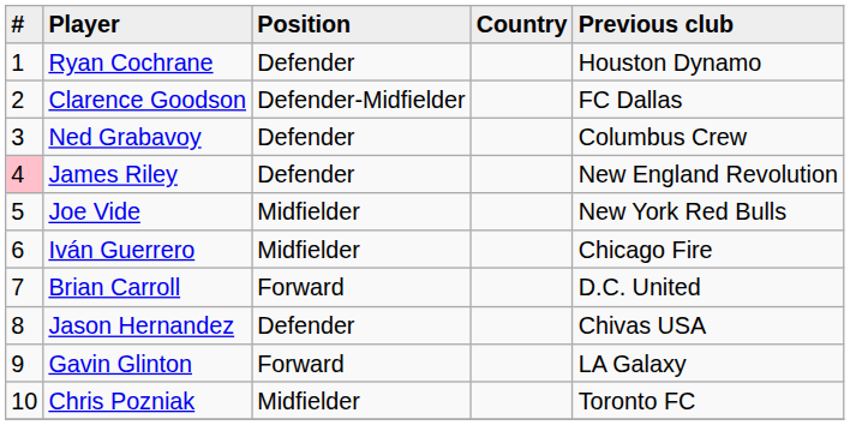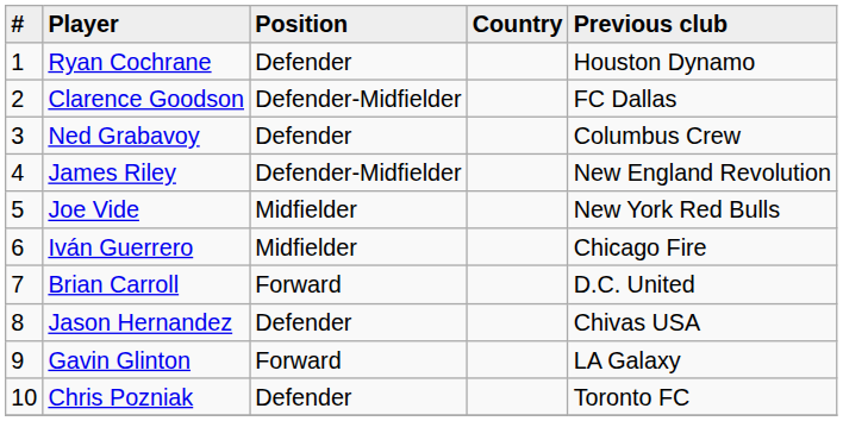 <table class="wikitable" style="font-size:95%;">
 <tr bgcolor="#eeeeee">
 <td><strong>#</strong></td>
 <td><strong>Player</strong></td>
 <td><strong>Position</strong></td>
 <td><strong>Country</strong></td>
 <td><strong>Previous club</strong></td>
 </tr>
 <tr>
 <td>1</td>
 <td><a href='#'>Ryan Cochrane</a></td>
 <td>Defender</td>
 <td></td>
 <td>Houston Dynamo</td>
 </tr>
 <tr>
 <td>2</td>
 <td><a href='#'>Clarence Goodson</a></td>
 <td>Defender-Midfielder</td>
 <td></td>
 <td>FC Dallas</td>
 </tr>
 <tr>
 <td>3</td>
 <td><a href='#'>Ned Grabavoy</a></td>
 <td>Defender</td>
 <td></td>
 <td>Columbus Crew</td>
 </tr>
 <tr>
-<td style="background: pink;">4</td>
+<td>4</td>
 <td><a href='#'>James Riley</a></td>
-<td>Defender</td>
+<td>Defender-Midfielder</td>
 <td></td>
 <td>New England Revolution</td>
 </tr>
 <tr>
 <td>5</td>
 <td><a href='#'>Joe Vide</a></td>
 <td>Midfielder</td>
 <td></td>
 <td>New York Red Bulls</td>
 </tr>
 <tr>
 <td>6</td>
 <td><a href='#'>Iván Guerrero</a></td>
 <td>Midfielder</td>
 <td></td>
 <td>Chicago Fire</td>
 </tr>
 <tr>
 <td>7</td>
 <td><a href='#'>Brian Carroll</a></td>
 <td>Forward</td>
 <td></td>
 <td>D.C. United</td>
 </tr>
 <tr>
 <td>8</td>
 <td><a href='#'>Jason Hernandez</a></td>
 <td>Defender</td>
 <td></td>
 <td>Chivas USA</td>
 </tr>
 <tr>
 <td>9</td>
 <td><a href='#'>Gavin Glinton</a></td>
 <td>Forward</td>
 <td></td>
 <td>LA Galaxy</td>
 </tr>
 <tr>
 <td>10</td>
 <td><a href='#'>Chris Pozniak</a></td>
-<td>Midfielder</td>
+<td>Defender</td>
 <td></td>
 <td>Toronto FC</td>
 </tr>
 <tr>
 </tr>
 </table>
